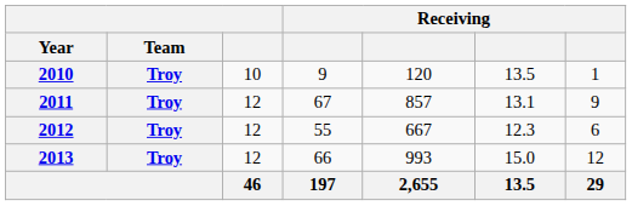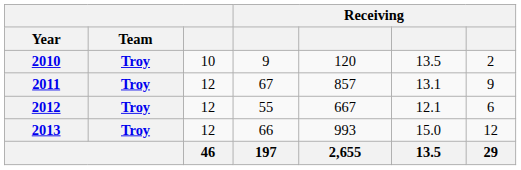 <table class="wikitable sortable" float="left" border="1" style="text-align:center; width:45%;">
 <tr>
 <th colspan=3></th>
 <th colspan=4>Receiving</th>
 </tr>
 <tr>
 <th>Year</th>
 <th>Team</th>
 <th></th>
 <th></th>
 <th></th>
 <th></th>
 <th></th>
 </tr>
 <tr>
 <th><a href='#'>2010</a></th>
 <th><a href='#'>Troy</a></th>
 <td>10</td>
 <td>9</td>
 <td>120</td>
 <td>13.5</td>
-<td>1</td>
+<td>2</td>
 </tr>
 <tr>
 <th><a href='#'>2011</a></th>
 <th><a href='#'>Troy</a></th>
 <td>12</td>
 <td>67</td>
 <td>857</td>
 <td>13.1</td>
 <td>9</td>
 </tr>
 <tr>
 <th><a href='#'>2012</a></th>
 <th><a href='#'>Troy</a></th>
 <td>12</td>
 <td>55</td>
 <td>667</td>
-<td>12.3</td>
+<td>12.1</td>
 <td>6</td>
 </tr>
 <tr>
 <th><a href='#'>2013</a></th>
 <th><a href='#'>Troy</a></th>
 <td>12</td>
 <td>66</td>
 <td>993</td>
 <td>15.0</td>
 <td>12</td>
 </tr>
 <tr class="sortbottom" style="background:#eee;">
 <th colspan=2></th>
 <th>46</th>
 <th>197</th>
 <th>2,655</th>
 <th>13.5</th>
 <th>29</th>
 </tr>
 </table>
